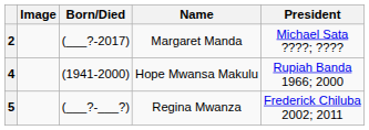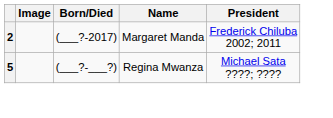 <table class="wikitable" style="text-align:center">
 <tr>
 <th><br></th>
 <th>Image</th>
 <th>Born/Died</th>
 <th>Name</th>
 <th>President<br></th>
 </tr>
 <tr>
 <th>2</th>
 <td></td>
 <td>(___?-2017)</td>
 <td>Margaret Manda</td>
-<td><a href='#'>Michael Sata</a><br> ????;  ????</td>
-</tr>
-<tr>
-<th>4</th>
-<td></td>
-<td>(1941-2000)</td>
-<td>Hope Mwansa Makulu</td>
-<td><a href='#'>Rupiah Banda</a><br> 1966;  2000</td>
+<td><a href='#'>Frederick Chiluba</a><br> 2002;  2011</td>
 </tr>
 <tr>
 <th>5</th>
 <td></td>
 <td>(___?-___?)</td>
 <td>Regina Mwanza</td>
-<td><a href='#'>Frederick Chiluba</a><br> 2002;  2011</td>
+<td><a href='#'>Michael Sata</a><br> ????;  ????</td>
 </tr>
 </table>
